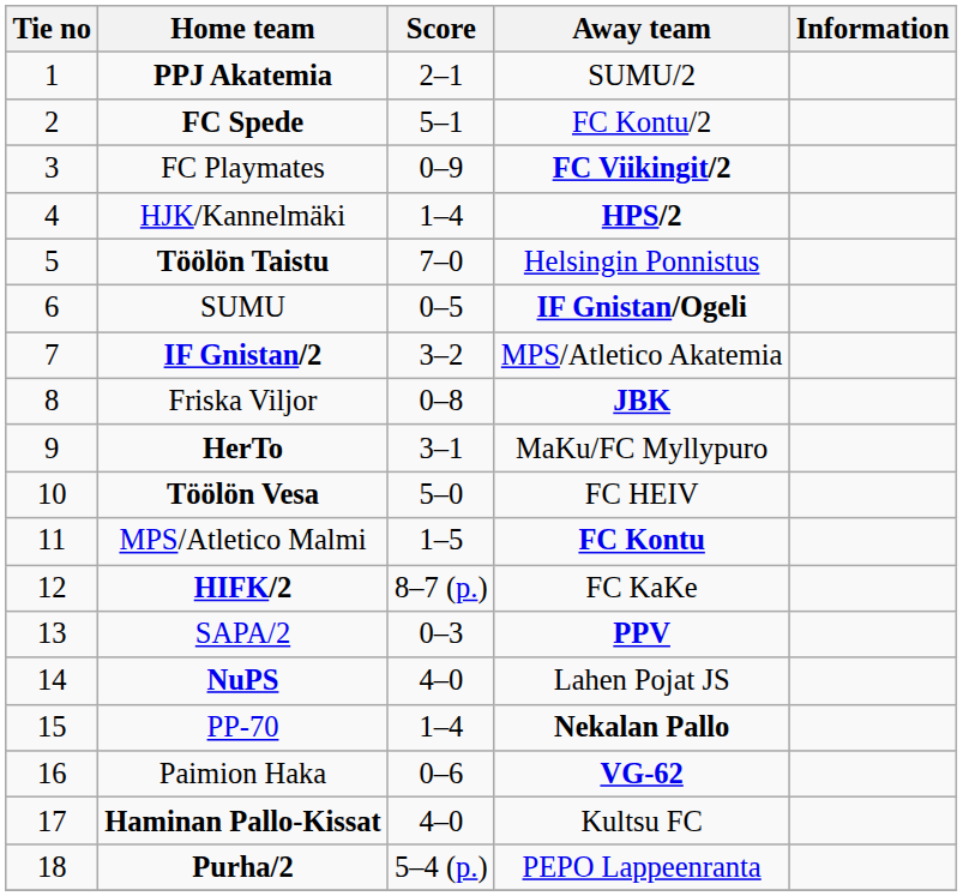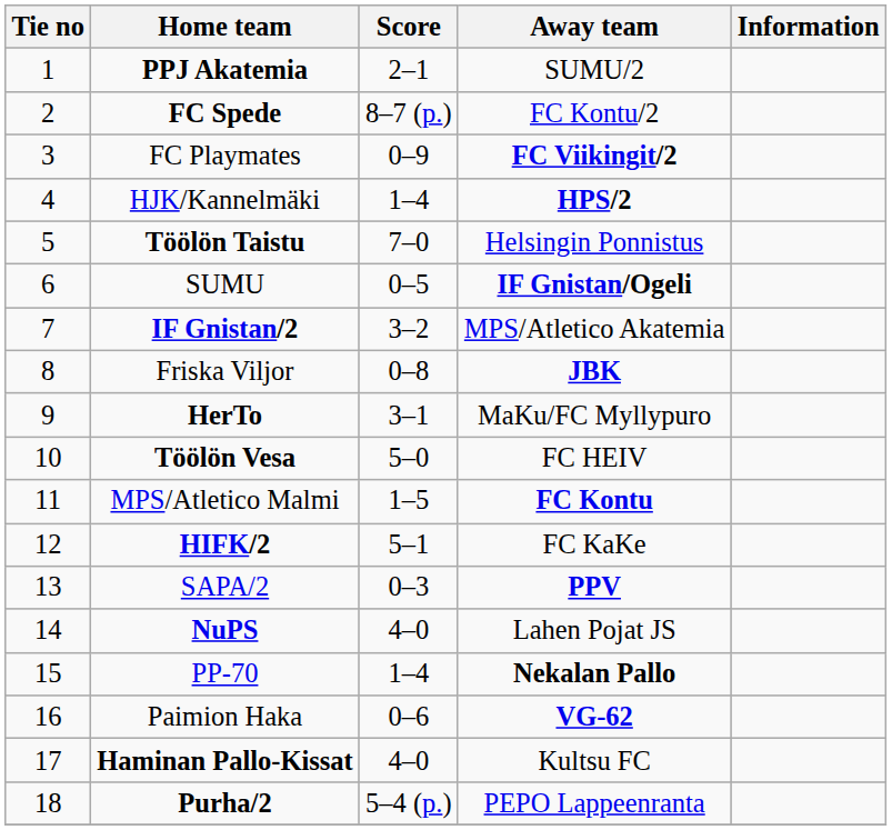 <table class="wikitable" style="text-align:center">
 <tr>
 <th style= width="40px">Tie no</th>
 <th style= width="150px">Home team</th>
 <th style= width="60px">Score</th>
 <th style= width="150px">Away team</th>
 <th style= width="30px">Information</th>
 </tr>
 <tr>
 <td>1</td>
 <td><strong>PPJ Akatemia</strong></td>
 <td>2–1</td>
 <td>SUMU/2</td>
 <td></td>
 </tr>
 <tr>
 <td>2</td>
 <td><strong>FC Spede</strong></td>
-<td>5–1</td>
+<td>8–7 (<a href='#'>p.</a>)</td>
 <td><a href='#'>FC Kontu</a>/2</td>
 <td></td>
 </tr>
 <tr>
 <td>3</td>
 <td>FC Playmates</td>
 <td>0–9</td>
 <td><strong><a href='#'>FC Viikingit</a>/2</strong></td>
 <td></td>
 </tr>
 <tr>
 <td>4</td>
 <td><a href='#'>HJK</a>/Kannelmäki</td>
 <td>1–4</td>
 <td><strong><a href='#'>HPS</a>/2</strong></td>
 <td></td>
 </tr>
 <tr>
 <td>5</td>
 <td><strong>Töölön Taistu</strong></td>
 <td>7–0</td>
 <td><a href='#'>Helsingin Ponnistus</a></td>
 <td></td>
 </tr>
 <tr>
 <td>6</td>
 <td>SUMU</td>
 <td>0–5</td>
 <td><strong><a href='#'>IF Gnistan</a>/Ogeli</strong></td>
 <td></td>
 </tr>
 <tr>
 <td>7</td>
 <td><strong><a href='#'>IF Gnistan</a>/2</strong></td>
 <td>3–2</td>
 <td><a href='#'>MPS</a>/Atletico Akatemia</td>
 <td></td>
 </tr>
 <tr>
 <td>8</td>
 <td>Friska Viljor</td>
 <td>0–8</td>
 <td><strong><a href='#'>JBK</a></strong></td>
 <td></td>
 </tr>
 <tr>
 <td>9</td>
 <td><strong>HerTo</strong></td>
 <td>3–1</td>
 <td>MaKu/FC Myllypuro</td>
 <td></td>
 </tr>
 <tr>
 <td>10</td>
 <td><strong>Töölön Vesa</strong></td>
 <td>5–0</td>
 <td>FC HEIV</td>
 <td></td>
 </tr>
 <tr>
 <td>11</td>
 <td><a href='#'>MPS</a>/Atletico Malmi</td>
 <td>1–5</td>
 <td><strong><a href='#'>FC Kontu</a></strong></td>
 <td></td>
 </tr>
 <tr>
 <td>12</td>
 <td><strong><a href='#'>HIFK</a>/2</strong></td>
-<td>8–7 (<a href='#'>p.</a>)</td>
+<td>5–1</td>
 <td>FC KaKe</td>
 <td></td>
 </tr>
 <tr>
 <td>13</td>
 <td><a href='#'>SAPA/2</a></td>
 <td>0–3</td>
 <td><strong><a href='#'>PPV</a></strong></td>
 <td></td>
 </tr>
 <tr>
 <td>14</td>
 <td><strong><a href='#'>NuPS</a></strong></td>
 <td>4–0</td>
 <td>Lahen Pojat JS</td>
 <td></td>
 </tr>
 <tr>
 <td>15</td>
 <td><a href='#'>PP-70</a></td>
 <td>1–4</td>
 <td><strong>Nekalan Pallo</strong></td>
 <td></td>
 </tr>
 <tr>
 <td>16</td>
 <td>Paimion Haka</td>
 <td>0–6</td>
 <td><strong><a href='#'>VG-62</a></strong></td>
 <td></td>
 </tr>
 <tr>
 <td>17</td>
 <td><strong>Haminan Pallo-Kissat</strong></td>
 <td>4–0</td>
 <td>Kultsu FC</td>
 <td></td>
 </tr>
 <tr>
 <td>18</td>
 <td><strong>Purha/2</strong></td>
 <td>5–4 (<a href='#'>p.</a>)</td>
 <td><a href='#'>PEPO Lappeenranta</a></td>
 <td></td>
 </tr>
 <tr>
 </tr>
 </table>
